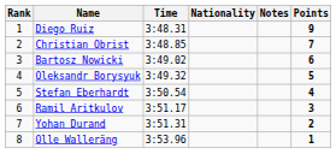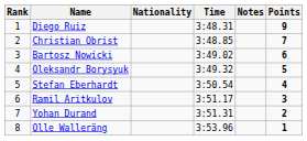 <table class="wikitable sortable" style="text-align:center">
 <tr>
 <th>Rank</th>
 <th>Name</th>
+<th>Nationality</th>
 <th>Time</th>
-<th>Nationality</th>
 <th>Notes</th>
 <th>Points</th>
 </tr>
 <tr>
 <td>1</td>
 <td align=left><a href='#'>Diego Ruiz</a></td>
+<td align=left></td>
 <td>3:48.31</td>
-<td align=left></td>
 <td></td>
 <td><strong>9</strong></td>
 </tr>
 <tr>
 <td>2</td>
 <td align=left><a href='#'>Christian Obrist</a></td>
+<td align=left></td>
 <td>3:48.85</td>
-<td align=left></td>
 <td></td>
 <td><strong>7</strong></td>
 </tr>
 <tr>
 <td>3</td>
 <td align=left><a href='#'>Bartosz Nowicki</a></td>
+<td align=left></td>
 <td>3:49.02</td>
-<td align=left></td>
 <td></td>
 <td><strong>6</strong></td>
 </tr>
 <tr>
 <td>4</td>
 <td align=left><a href='#'>Oleksandr Borysyuk</a></td>
+<td align=left></td>
 <td>3:49.32</td>
-<td align=left></td>
 <td></td>
 <td><strong>5</strong></td>
 </tr>
 <tr>
 <td>5</td>
 <td align=left><a href='#'>Stefan Eberhardt</a></td>
+<td align=left></td>
 <td>3:50.54</td>
-<td align=left></td>
 <td></td>
 <td><strong>4</strong></td>
 </tr>
 <tr>
 <td>6</td>
 <td align=left><a href='#'>Ramil Aritkulov</a></td>
+<td align=left></td>
 <td>3:51.17</td>
-<td align=left></td>
 <td></td>
 <td><strong>3</strong></td>
 </tr>
 <tr>
 <td>7</td>
 <td align=left><a href='#'>Yohan Durand</a></td>
+<td align=left></td>
 <td>3:51.31</td>
-<td align=left></td>
 <td></td>
 <td><strong>2</strong></td>
 </tr>
 <tr>
 <td>8</td>
 <td align=left><a href='#'>Olle Walleräng</a></td>
+<td align=left></td>
 <td>3:53.96</td>
-<td align=left></td>
 <td></td>
 <td><strong>1</strong></td>
 </tr>
 </table>
